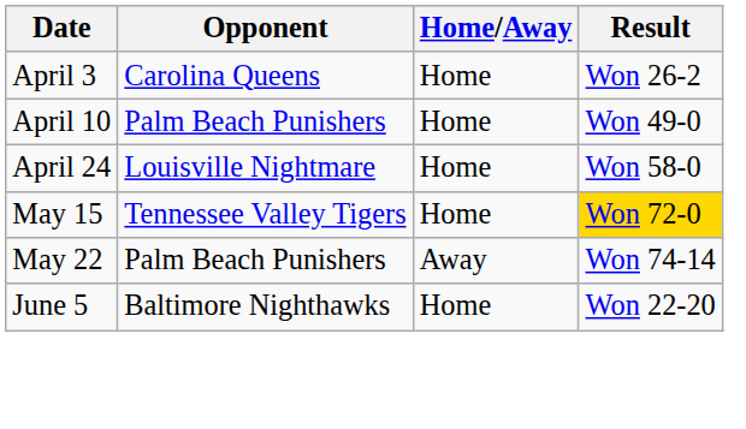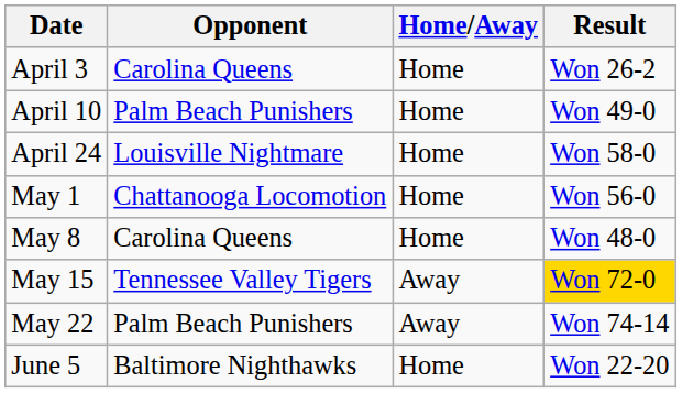 <table class="wikitable">
 <tr>
 <th>Date</th>
 <th>Opponent</th>
 <th><a href='#'>Home</a>/<a href='#'>Away</a></th>
 <th>Result</th>
 </tr>
 <tr>
 <td>April 3</td>
 <td><a href='#'>Carolina Queens</a></td>
 <td>Home</td>
 <td><a href='#'>Won</a> 26-2</td>
 </tr>
 <tr>
 <td>April 10</td>
 <td><a href='#'>Palm Beach Punishers</a></td>
 <td>Home</td>
 <td><a href='#'>Won</a> 49-0</td>
 </tr>
 <tr>
 <td>April 24</td>
 <td><a href='#'>Louisville Nightmare</a></td>
 <td>Home</td>
 <td><a href='#'>Won</a> 58-0</td>
 </tr>
 <tr>
+<td>May 1</td>
+<td><a href='#'>Chattanooga Locomotion</a></td>
+<td>Home</td>
+<td><a href='#'>Won</a> 56-0</td>
+</tr>
+<tr>
+<td>May 8</td>
+<td>Carolina Queens</td>
+<td>Home</td>
+<td><a href='#'>Won</a> 48-0</td>
+</tr>
+<tr>
 <td>May 15</td>
 <td><a href='#'>Tennessee Valley Tigers</a></td>
-<td>Home</td>
+<td>Away</td>
 <td style="background: gold;"><a href='#'>Won</a> 72-0</td>
 </tr>
 <tr>
 <td>May 22</td>
 <td>Palm Beach Punishers</td>
 <td>Away</td>
 <td><a href='#'>Won</a> 74-14</td>
 </tr>
 <tr>
 <td>June 5</td>
 <td>Baltimore Nighthawks</td>
 <td>Home</td>
 <td><a href='#'>Won</a> 22-20</td>
 </tr>
 </table>
